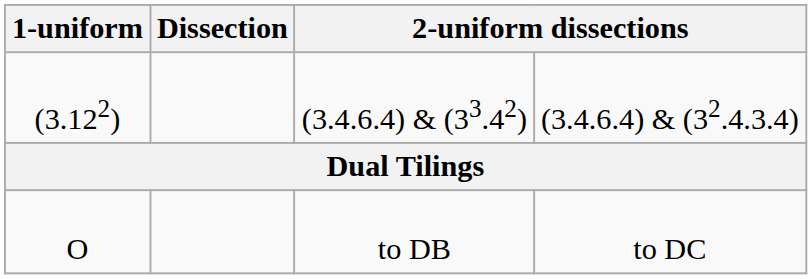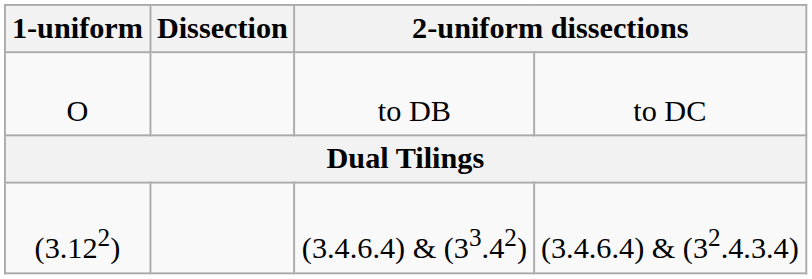 <table class=wikitable>
 <tr>
 <th>1-uniform</th>
 <th>Dissection</th>
 <th colspan=2>2-uniform dissections</th>
+</tr>
+<tr align = center>
+<td><br>O</td>
+<td></td>
+<td><br>to DB</td>
+<td><br>to DC</td>
+</tr>
+<tr>
+<th colspan=4>Dual Tilings</th>
 </tr>
 <tr align=center>
 <td><br>(3.12<sup>2</sup>)</td>
 <td></td>
 <td><br>(3.4.6.4) & (3<sup>3</sup>.4<sup>2</sup>)</td>
 <td><br>(3.4.6.4) & (3<sup>2</sup>.4.3.4)</td>
 </tr>
-<tr>
-<th colspan=4>Dual Tilings</th>
-</tr>
-<tr align = center>
-<td><br>O</td>
-<td></td>
-<td><br>to DB</td>
-<td><br>to DC</td>
-</tr>
 </table>
